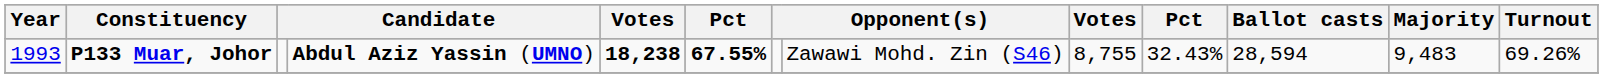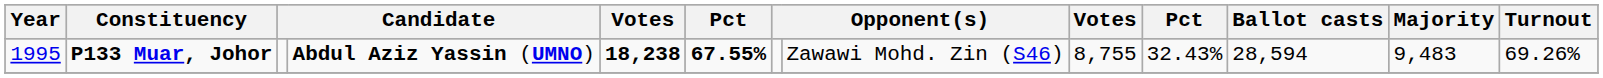 <table class="wikitable" style="margin:0.5em ; font-size:95%">
 <tr>
 <th>Year</th>
 <th>Constituency</th>
 <th colspan="2">Candidate</th>
 <th>Votes</th>
 <th>Pct</th>
 <th colspan="2">Opponent(s)</th>
 <th>Votes</th>
 <th>Pct</th>
 <th>Ballot casts</th>
 <th>Majority</th>
 <th>Turnout</th>
 </tr>
 <tr>
-<td><a href='#'>1993</a></td>
+<td><a href='#'>1995</a></td>
 <td><strong>P133 <a href='#'>Muar</a>, Johor</strong></td>
 <td></td>
 <td><strong>Abdul Aziz Yassin</strong> (<a href='#'><strong>UMNO</strong></a>)</td>
 <td><strong>18,238</strong></td>
 <td><strong>67.55%</strong></td>
 <td></td>
 <td>Zawawi Mohd. Zin (<a href='#'>S46</a>)</td>
 <td>8,755</td>
 <td>32.43%</td>
 <td>28,594</td>
 <td>9,483</td>
 <td>69.26%</td>
 </tr>
 <tr>
 </tr>
 </table>
